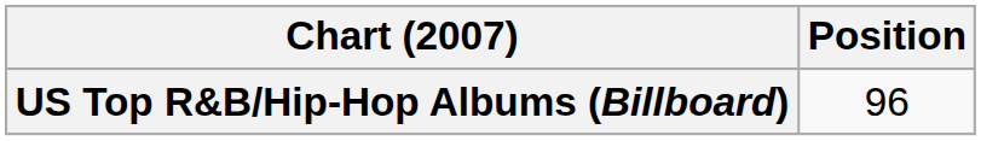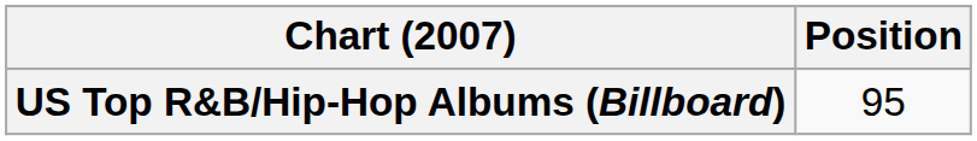 <table class="wikitable plainrowheaders" style="text-align:center">
 <tr>
 <th scope="col">Chart (2007)</th>
 <th scope="col">Position</th>
 </tr>
 <tr>
 <th scope="row">US Top R&B/Hip-Hop Albums (<em>Billboard</em>)</th>
-<td>96</td>
+<td>95</td>
 </tr>
 </table>
